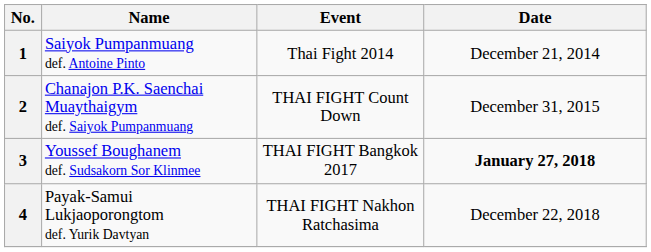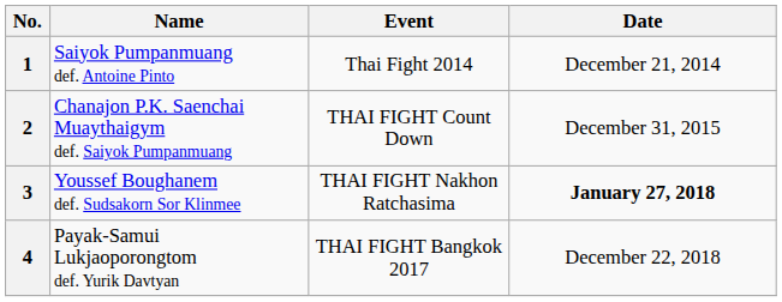 <table class="wikitable" width=100%>
 <tr>
 <th width=1%>No.</th>
 <th width=19%>Name</th>
 <th width=15%>Event</th>
 <th width=20%>Date</th>
 </tr>
 <tr>
 <th>1</th>
 <td align=left> <a href='#'>Saiyok Pumpanmuang</a> <br><small>def. <a href='#'>Antoine Pinto</a></small></td>
 <td align=center>Thai Fight 2014<br></td>
 <td align=center>December 21, 2014</td>
 </tr>
 <tr>
 <th>2</th>
 <td align=left> <a href='#'>Chanajon P.K. Saenchai Muaythaigym</a>  <br><small>def. <a href='#'>Saiyok Pumpanmuang</a></small></td>
 <td align=center>THAI FIGHT Count Down<br></td>
 <td align=center>December 31, 2015</td>
 </tr>
 <tr>
 <th>3</th>
 <td align=left> <a href='#'>Youssef Boughanem</a> <br><small>def. <a href='#'>Sudsakorn Sor Klinmee</a></small></td>
-<td align=center>THAI FIGHT Bangkok 2017<br></td>
+<td align=center>THAI FIGHT Nakhon Ratchasima<br></td>
 <td align=center><strong>January 27, 2018</strong></td>
 </tr>
 <tr>
 <th>4</th>
 <td align=left> Payak-Samui Lukjaoporongtom <br><small>def. Yurik Davtyan</small></td>
-<td align=center>THAI FIGHT Nakhon Ratchasima<br></td>
+<td align=center>THAI FIGHT Bangkok 2017<br></td>
 <td align=center>December 22, 2018</td>
 </tr>
 <tr>
 </tr>
 </table>
